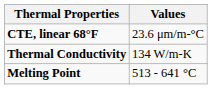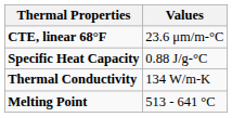 <table class="wikitable">
 <tr>
 <th>Thermal Properties </th>
 <th>Values</th>
 </tr>
 <tr>
 <td><strong>CTE, linear 68°F</strong></td>
 <td>23.6 μm/m-°C</td>
 </tr>
 <tr>
+<td><strong>Specific Heat Capacity</strong></td>
+<td>0.88 J/g-°C</td>
+</tr>
+<tr>
 <td><strong>Thermal Conductivity</strong></td>
 <td>134 W/m-K</td>
 </tr>
 <tr>
 <td><strong>Melting Point</strong></td>
 <td>513 - 641 °C</td>
 </tr>
 </table>
